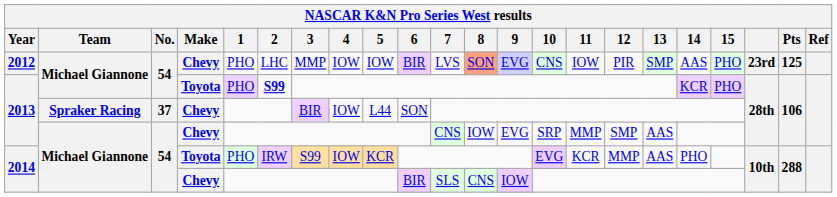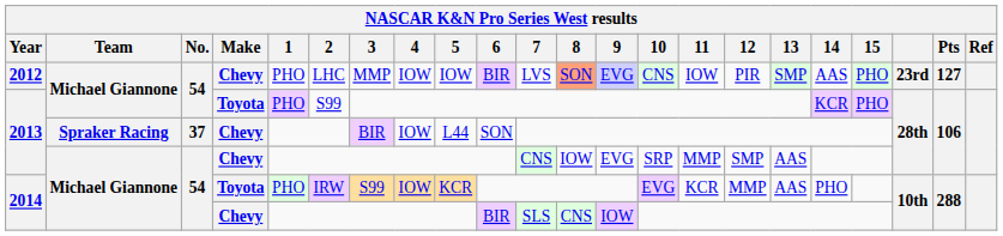 <table class="wikitable" style="text-align:center; font-size:75%">
 <tr>
 <th colspan=23><a href='#'>NASCAR K&N Pro Series West</a> results</th>
 </tr>
 <tr>
 <th>Year</th>
 <th>Team</th>
 <th>No.</th>
 <th>Make</th>
 <th>1</th>
 <th>2</th>
 <th>3</th>
 <th>4</th>
 <th>5</th>
 <th>6</th>
 <th>7</th>
 <th>8</th>
 <th>9</th>
 <th>10</th>
 <th>11</th>
 <th>12</th>
 <th>13</th>
 <th>14</th>
 <th>15</th>
 <th></th>
 <th>Pts</th>
 <th>Ref</th>
 </tr>
 <tr>
 <th><a href='#'>2012</a></th>
 <th rowspan=2>Michael Giannone</th>
 <th rowspan=2>54</th>
 <th><a href='#'>Chevy</a></th>
 <td><a href='#'>PHO</a></td>
 <td><a href='#'>LHC</a></td>
 <td><a href='#'>MMP</a></td>
 <td><a href='#'>IOW</a></td>
 <td><a href='#'>IOW</a></td>
 <td style="background:#EFCFFF;"><a href='#'>BIR</a><br></td>
 <td><a href='#'>LVS</a></td>
 <td style="background: lightsalmon;"><a href='#'>SON</a></td>
 <td style="background:#CFCFFF;"><a href='#'>EVG</a><br></td>
 <td style="background:#DFFFDF;"><a href='#'>CNS</a><br></td>
 <td><a href='#'>IOW</a></td>
 <td><a href='#'>PIR</a></td>
 <td style="background:#DFFFDF;"><a href='#'>SMP</a><br></td>
 <td><a href='#'>AAS</a></td>
 <td style="background:#DFFFDF;"><a href='#'>PHO</a><br></td>
 <th>23rd</th>
-<th>125</th>
+<th>127</th>
 <th></th>
 </tr>
 <tr>
 <th rowspan=3><a href='#'>2013</a></th>
 <th><a href='#'>Toyota</a></th>
 <td style="background:#EFCFFF;"><a href='#'>PHO</a><br></td>
-<td><strong><a href='#'>S99</a></strong></td>
+<td><a href='#'>S99</a></td>
 <td colspan=11></td>
 <td style="background:#EFCFFF;"><a href='#'>KCR</a><br></td>
 <td style="background:#EFCFFF;"><a href='#'>PHO</a><br></td>
 <th rowspan=3>28th</th>
 <th rowspan=3>106</th>
 <th rowspan=3></th>
 </tr>
 <tr>
 <th><a href='#'>Spraker Racing</a></th>
 <th>37</th>
 <th><a href='#'>Chevy</a></th>
 <td colspan=2></td>
 <td style="background:#EFCFFF;"><a href='#'>BIR</a><br></td>
 <td><a href='#'>IOW</a></td>
 <td><a href='#'>L44</a></td>
 <td><a href='#'>SON</a></td>
 <td colspan=9></td>
 </tr>
 <tr>
 <th rowspan=3>Michael Giannone</th>
 <th rowspan=3>54</th>
 <th><a href='#'>Chevy</a></th>
 <td colspan=6></td>
 <td style="background:#DFFFDF;"><a href='#'>CNS</a><br></td>
 <td><a href='#'>IOW</a></td>
 <td><a href='#'>EVG</a></td>
 <td><a href='#'>SRP</a></td>
 <td><a href='#'>MMP</a></td>
 <td><a href='#'>SMP</a></td>
 <td><a href='#'>AAS</a></td>
 <td colspan=2></td>
 </tr>
 <tr>
 <th rowspan=2><a href='#'>2014</a></th>
 <th><a href='#'>Toyota</a></th>
 <td style="background:#DFFFDF;"><a href='#'>PHO</a><br></td>
 <td style="background:#EFCFFF;"><a href='#'>IRW</a><br></td>
 <td style="background:#FFDF9F;"><a href='#'>S99</a><br></td>
 <td style="background:#FFDF9F;"><a href='#'>IOW</a><br></td>
 <td style="background:#FFDF9F;"><a href='#'>KCR</a><br></td>
 <td colspan=4></td>
 <td style="background:#EFCFFF;"><a href='#'>EVG</a><br></td>
 <td><a href='#'>KCR</a></td>
 <td><a href='#'>MMP</a></td>
 <td><a href='#'>AAS</a></td>
 <td><a href='#'>PHO</a></td>
 <td></td>
 <th rowspan=2>10th</th>
 <th rowspan=2>288</th>
 <th rowspan=2></th>
 </tr>
 <tr>
 <th><a href='#'>Chevy</a></th>
 <td colspan=5></td>
 <td style="background:#EFCFFF;"><a href='#'>BIR</a><br></td>
 <td style="background:#DFFFDF;"><a href='#'>SLS</a><br></td>
 <td style="background:#DFFFDF;"><a href='#'>CNS</a><br></td>
 <td style="background:#EFCFFF;"><a href='#'>IOW</a><br></td>
 <td colspan=6></td>
 </tr>
 </table>
